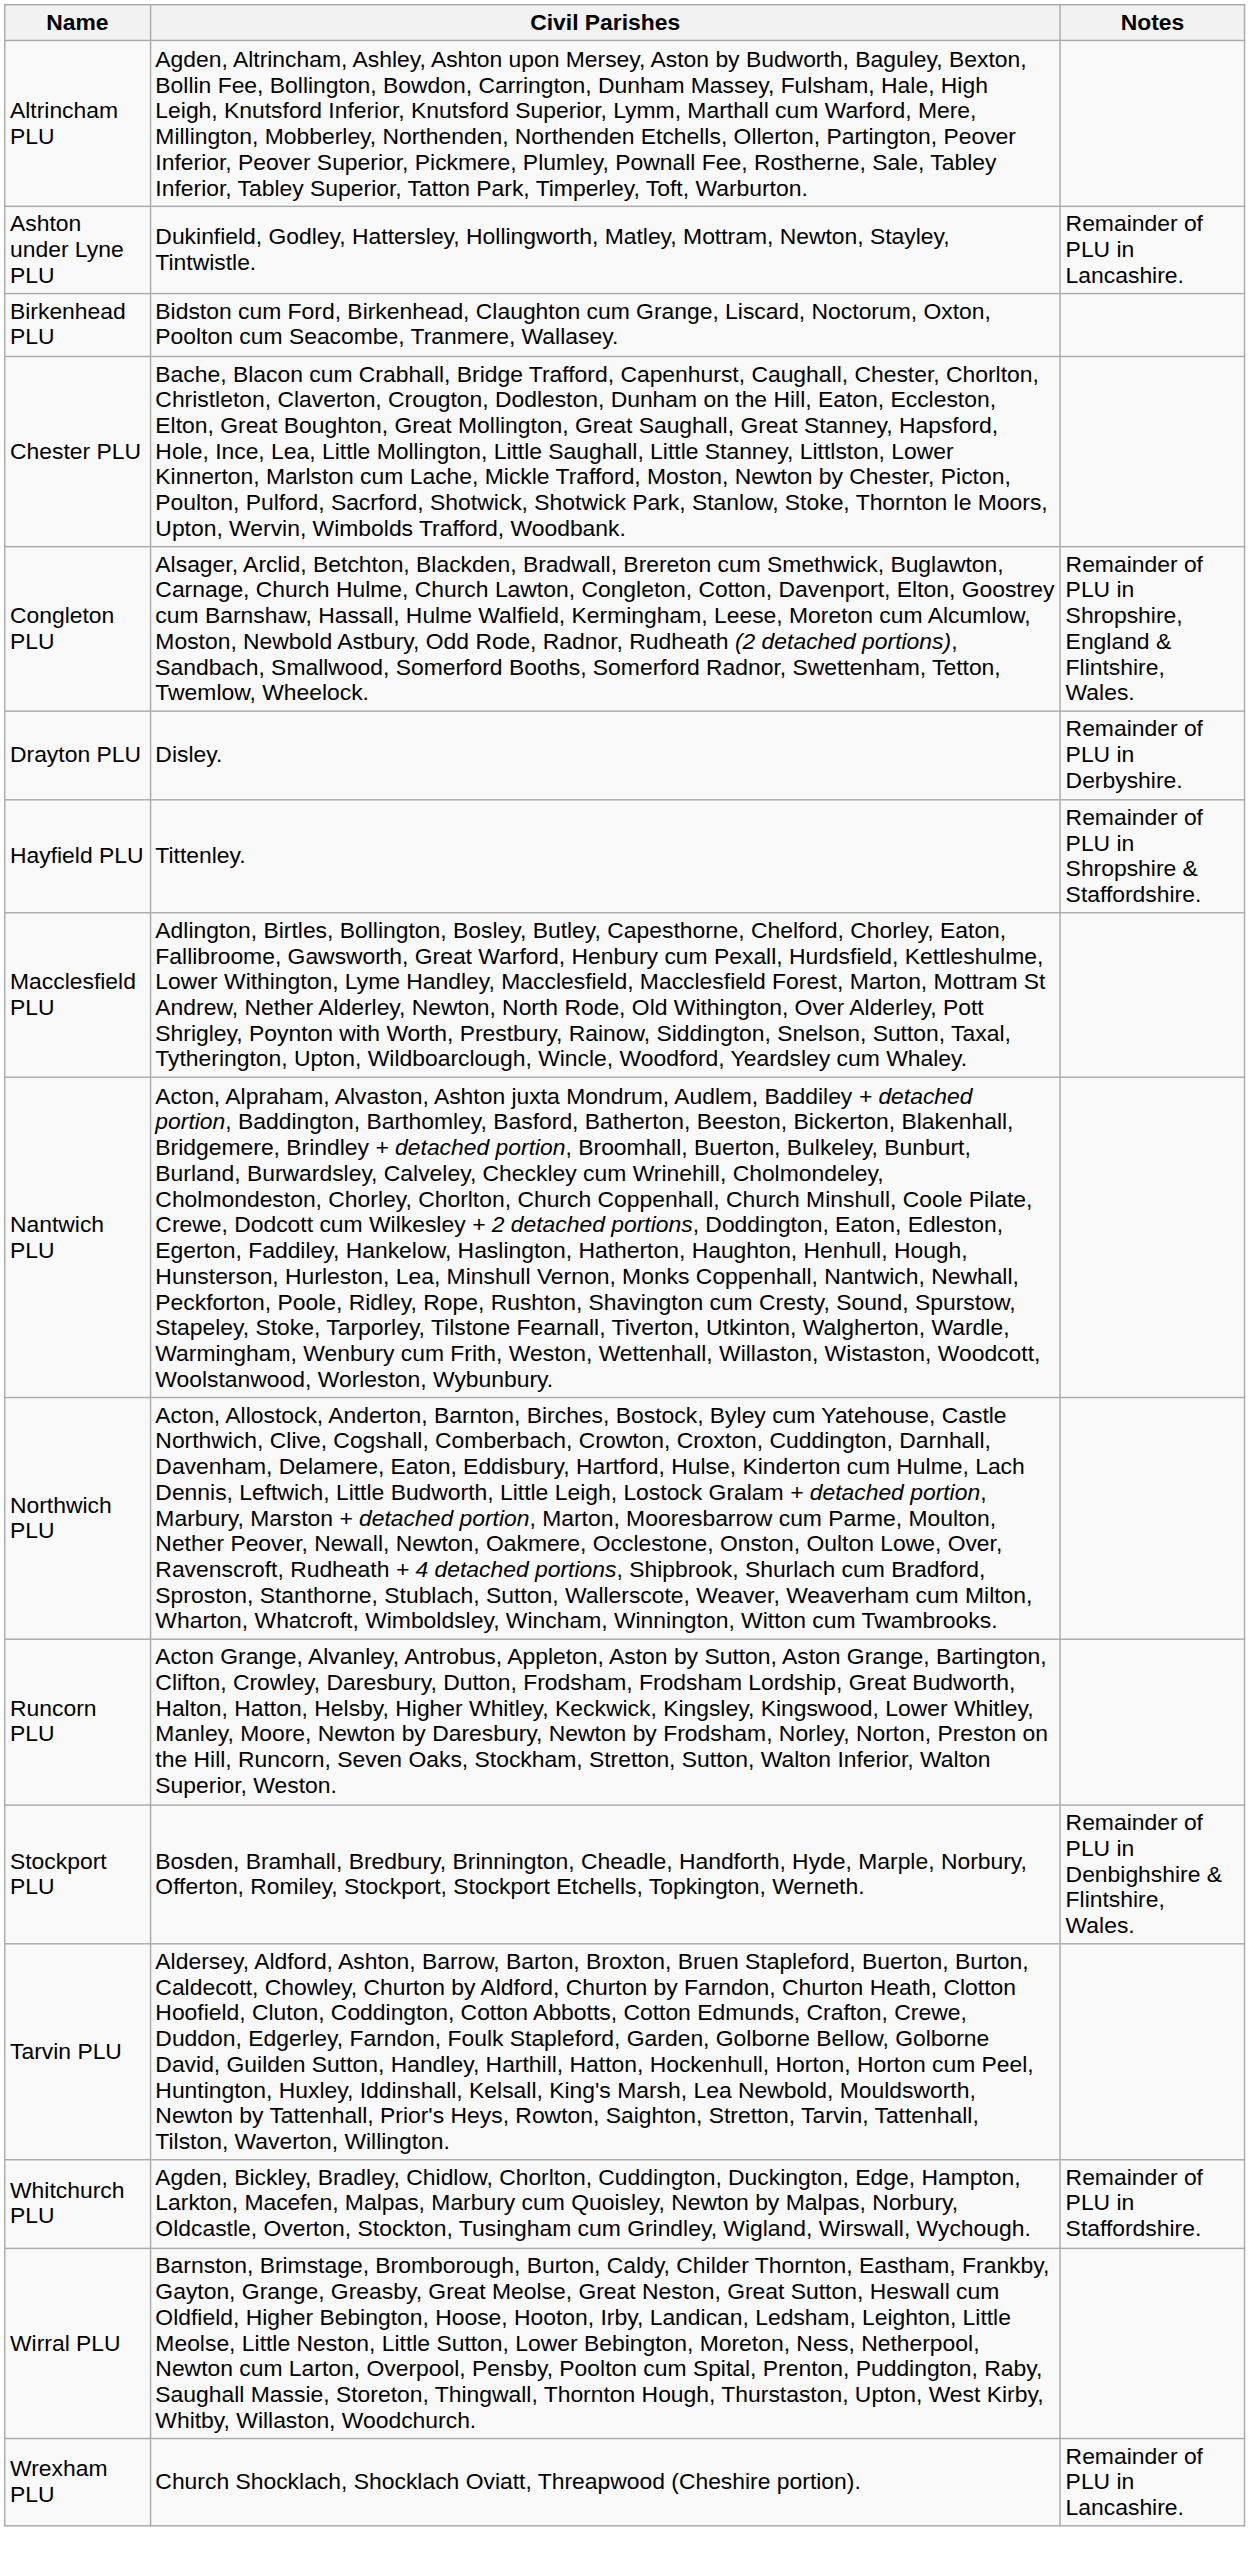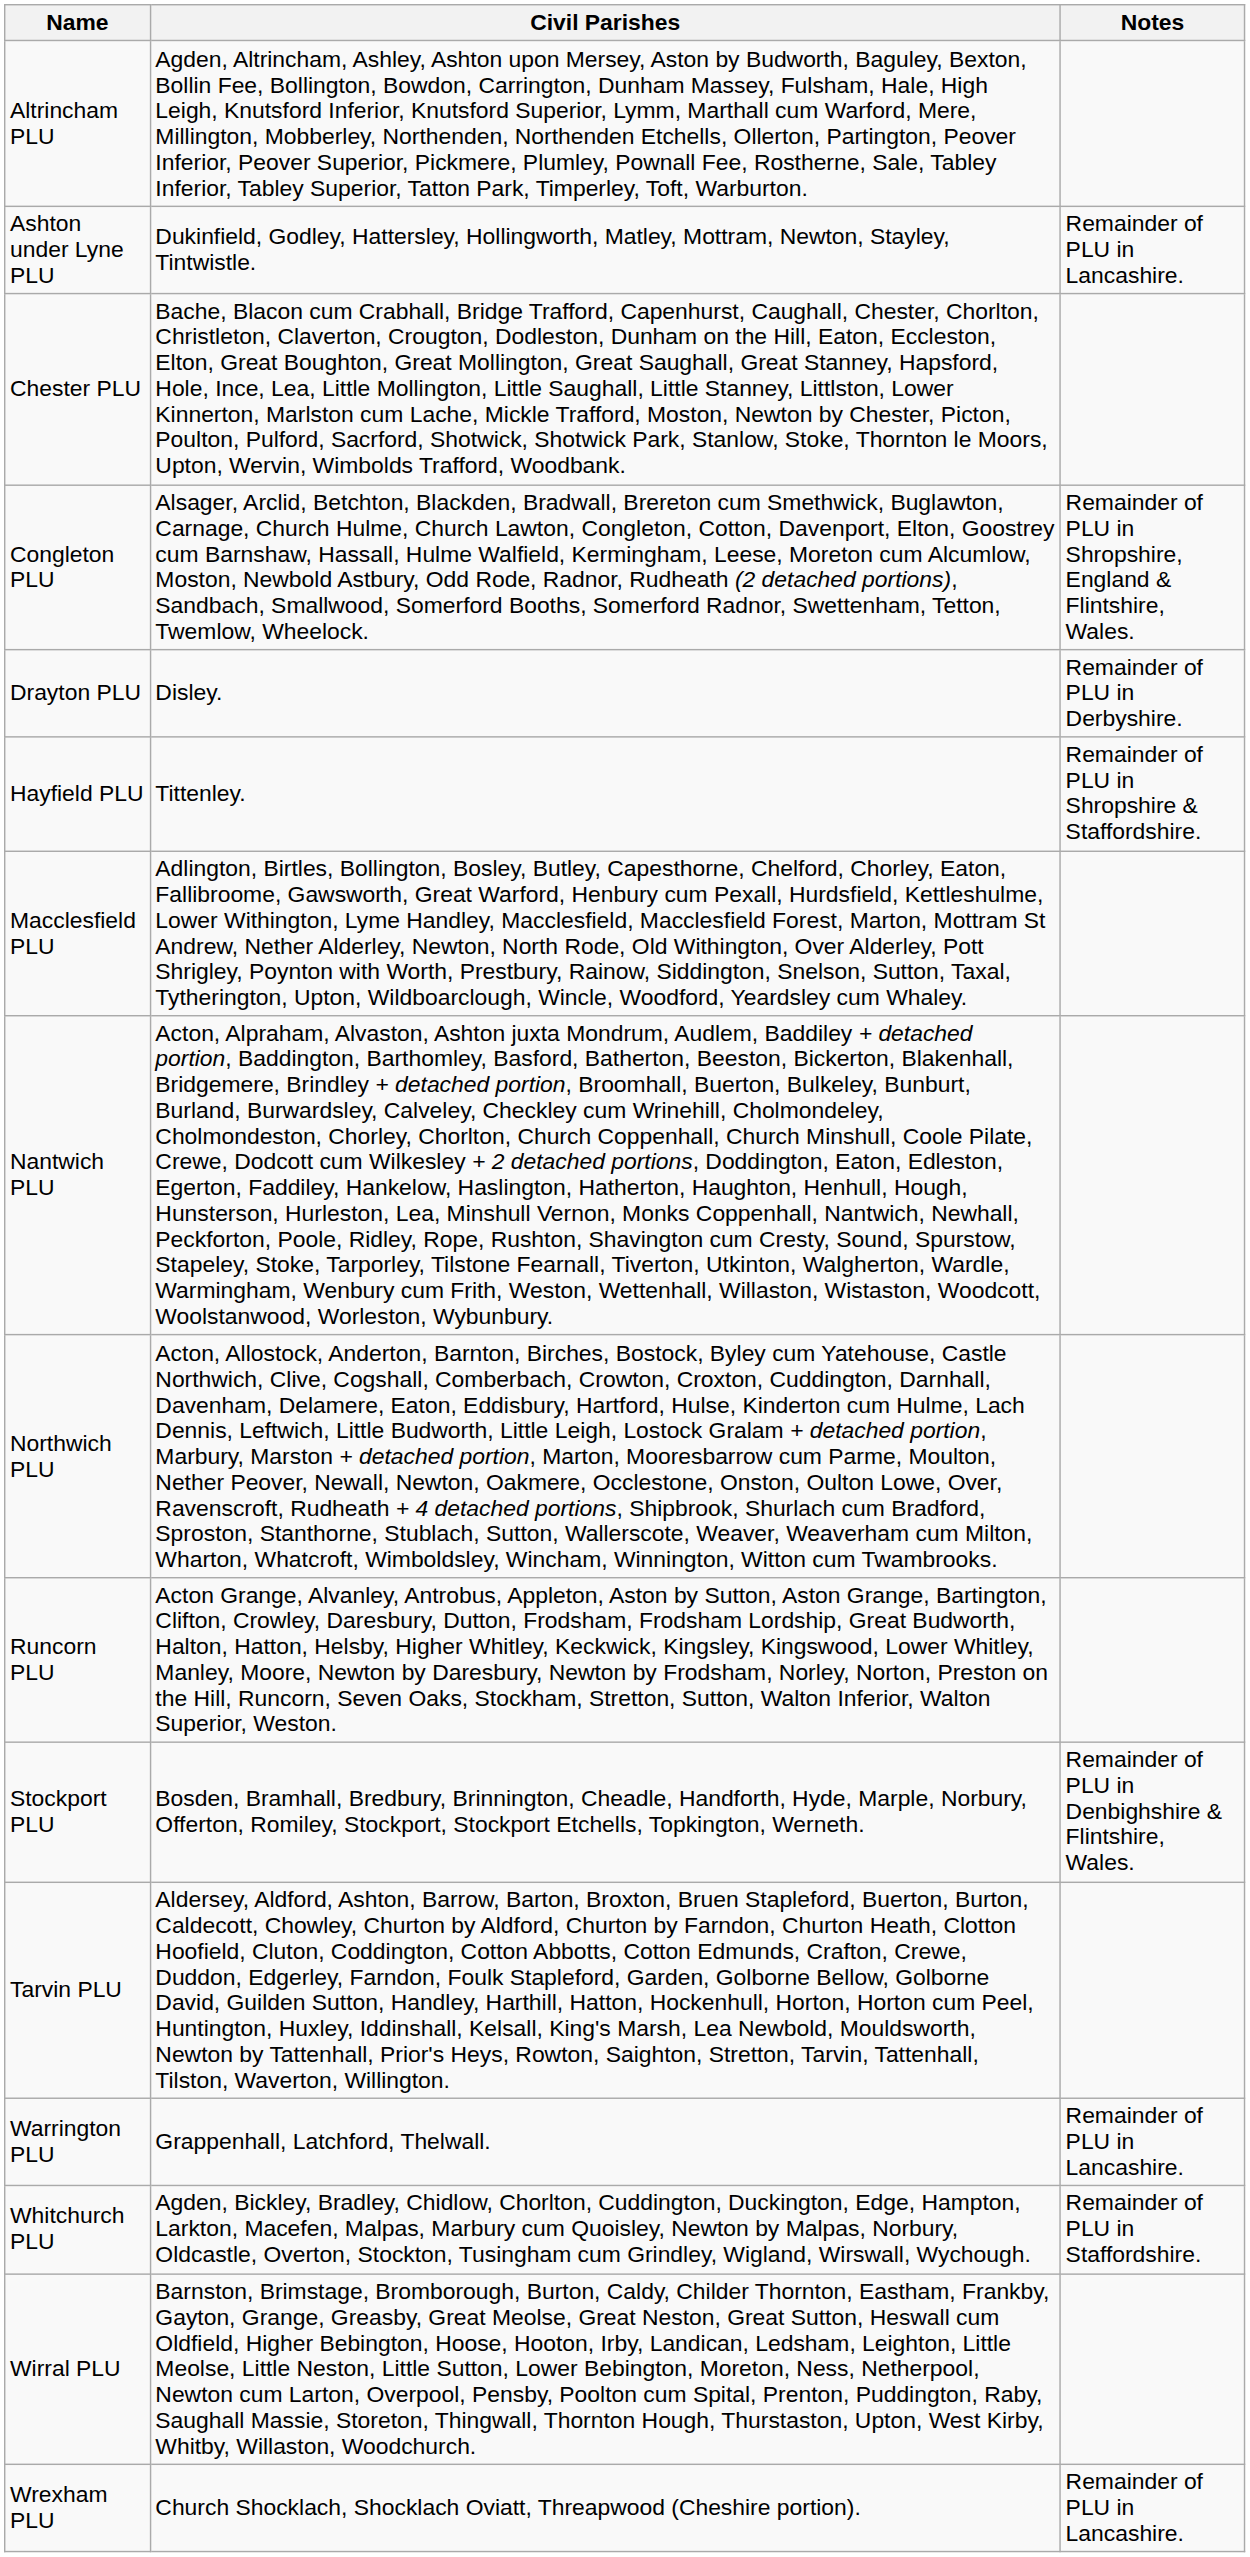 <table class="wikitable">
 <tr>
 <th>Name</th>
 <th>Civil Parishes</th>
 <th>Notes</th>
 </tr>
 <tr>
 <td>Altrincham PLU</td>
 <td>Agden, Altrincham, Ashley, Ashton upon Mersey, Aston by Budworth, Baguley, Bexton, Bollin Fee, Bollington, Bowdon, Carrington, Dunham Massey, Fulsham, Hale, High Leigh, Knutsford Inferior, Knutsford Superior, Lymm, Marthall cum Warford, Mere, Millington, Mobberley, Northenden, Northenden Etchells, Ollerton, Partington, Peover Inferior, Peover Superior, Pickmere, Plumley, Pownall Fee, Rostherne, Sale, Tabley Inferior, Tabley Superior, Tatton Park, Timperley, Toft, Warburton.</td>
 <td></td>
 </tr>
 <tr>
 <td>Ashton under Lyne PLU</td>
 <td>Dukinfield, Godley, Hattersley, Hollingworth, Matley, Mottram, Newton, Stayley, Tintwistle.</td>
 <td>Remainder of PLU in Lancashire.</td>
-</tr>
-<tr>
-<td>Birkenhead PLU</td>
-<td>Bidston cum Ford, Birkenhead, Claughton cum Grange, Liscard, Noctorum, Oxton, Poolton cum Seacombe, Tranmere, Wallasey.</td>
-<td></td>
 </tr>
 <tr>
 <td>Chester PLU</td>
 <td>Bache, Blacon cum Crabhall, Bridge Trafford, Capenhurst, Caughall, Chester, Chorlton, Christleton, Claverton, Crougton, Dodleston, Dunham on the Hill, Eaton, Eccleston, Elton, Great Boughton, Great Mollington, Great Saughall, Great Stanney, Hapsford, Hole, Ince, Lea, Little Mollington, Little Saughall, Little Stanney, Littlston, Lower Kinnerton, Marlston cum Lache, Mickle Trafford, Moston, Newton by Chester, Picton, Poulton, Pulford, Sacrford, Shotwick, Shotwick Park, Stanlow, Stoke, Thornton le Moors, Upton, Wervin, Wimbolds Trafford, Woodbank.</td>
 <td></td>
 </tr>
 <tr>
 <td>Congleton PLU</td>
 <td>Alsager, Arclid, Betchton, Blackden, Bradwall, Brereton cum Smethwick, Buglawton, Carnage, Church Hulme, Church Lawton, Congleton, Cotton, Davenport, Elton, Goostrey cum Barnshaw, Hassall, Hulme Walfield, Kermingham, Leese, Moreton cum Alcumlow, Moston, Newbold Astbury, Odd Rode, Radnor, Rudheath <em>(2 detached portions)</em>, Sandbach, Smallwood, Somerford Booths, Somerford Radnor, Swettenham, Tetton, Twemlow, Wheelock.</td>
 <td>Remainder of PLU in Shropshire, England & Flintshire, Wales.</td>
 </tr>
 <tr>
 <td>Drayton PLU</td>
 <td>Disley.</td>
 <td>Remainder of PLU in Derbyshire.</td>
 </tr>
 <tr>
 <td>Hayfield PLU</td>
 <td>Tittenley.</td>
 <td>Remainder of PLU in Shropshire & Staffordshire.</td>
 </tr>
 <tr>
 <td>Macclesfield PLU</td>
 <td>Adlington, Birtles, Bollington, Bosley, Butley, Capesthorne, Chelford, Chorley, Eaton, Fallibroome, Gawsworth, Great Warford, Henbury cum Pexall, Hurdsfield, Kettleshulme, Lower Withington, Lyme Handley, Macclesfield, Macclesfield Forest, Marton, Mottram St Andrew, Nether Alderley, Newton, North Rode, Old Withington, Over Alderley, Pott Shrigley, Poynton with Worth, Prestbury, Rainow, Siddington, Snelson, Sutton, Taxal, Tytherington, Upton, Wildboarclough, Wincle, Woodford, Yeardsley cum Whaley.</td>
 <td></td>
 </tr>
 <tr>
 <td>Nantwich PLU</td>
 <td>Acton, Alpraham, Alvaston, Ashton juxta Mondrum, Audlem, Baddiley <em>+ detached portion</em>, Baddington, Barthomley, Basford, Batherton, Beeston, Bickerton, Blakenhall, Bridgemere, Brindley <em>+ detached portion</em>, Broomhall, Buerton, Bulkeley, Bunburt, Burland, Burwardsley, Calveley, Checkley cum Wrinehill, Cholmondeley, Cholmondeston, Chorley, Chorlton, Church Coppenhall, Church Minshull, Coole Pilate, Crewe, Dodcott cum Wilkesley <em>+ 2 detached portions</em>, Doddington, Eaton, Edleston, Egerton, Faddiley, Hankelow, Haslington, Hatherton, Haughton, Henhull, Hough, Hunsterson, Hurleston, Lea, Minshull Vernon, Monks Coppenhall, Nantwich, Newhall, Peckforton, Poole, Ridley, Rope, Rushton, Shavington cum Cresty, Sound, Spurstow, Stapeley, Stoke, Tarporley, Tilstone Fearnall, Tiverton, Utkinton, Walgherton, Wardle, Warmingham, Wenbury cum Frith, Weston, Wettenhall, Willaston, Wistaston, Woodcott, Woolstanwood, Worleston, Wybunbury.</td>
 <td></td>
 </tr>
 <tr>
 <td>Northwich PLU</td>
 <td>Acton, Allostock, Anderton, Barnton, Birches, Bostock, Byley cum Yatehouse, Castle Northwich, Clive, Cogshall, Comberbach, Crowton, Croxton, Cuddington, Darnhall, Davenham, Delamere, Eaton, Eddisbury, Hartford, Hulse, Kinderton cum Hulme, Lach Dennis, Leftwich, Little Budworth, Little Leigh, Lostock Gralam <em>+ detached portion</em>, Marbury, Marston <em>+ detached portion</em>, Marton, Mooresbarrow cum Parme, Moulton, Nether Peover, Newall, Newton, Oakmere, Occlestone, Onston, Oulton Lowe, Over, Ravenscroft, Rudheath <em>+ 4 detached portions</em>, Shipbrook, Shurlach cum Bradford, Sproston, Stanthorne, Stublach, Sutton, Wallerscote, Weaver, Weaverham cum Milton, Wharton, Whatcroft, Wimboldsley, Wincham, Winnington, Witton cum Twambrooks.</td>
 <td></td>
 </tr>
 <tr>
 <td>Runcorn PLU</td>
 <td>Acton Grange, Alvanley, Antrobus, Appleton, Aston by Sutton, Aston Grange, Bartington, Clifton, Crowley, Daresbury, Dutton, Frodsham, Frodsham Lordship, Great Budworth, Halton, Hatton, Helsby, Higher Whitley, Keckwick, Kingsley, Kingswood, Lower Whitley, Manley, Moore, Newton by Daresbury, Newton by Frodsham, Norley, Norton, Preston on the Hill, Runcorn, Seven Oaks, Stockham, Stretton, Sutton, Walton Inferior, Walton Superior, Weston.</td>
 <td></td>
 </tr>
 <tr>
 <td>Stockport PLU</td>
 <td>Bosden, Bramhall, Bredbury, Brinnington, Cheadle, Handforth, Hyde, Marple, Norbury, Offerton, Romiley, Stockport, Stockport Etchells, Topkington, Werneth.</td>
 <td>Remainder of PLU in Denbighshire & Flintshire, Wales.</td>
 </tr>
 <tr>
 <td>Tarvin PLU</td>
 <td>Aldersey, Aldford, Ashton, Barrow, Barton, Broxton, Bruen Stapleford, Buerton, Burton, Caldecott, Chowley, Churton by Aldford, Churton by Farndon, Churton Heath, Clotton Hoofield, Cluton, Coddington, Cotton Abbotts, Cotton Edmunds, Crafton, Crewe, Duddon, Edgerley, Farndon, Foulk Stapleford, Garden, Golborne Bellow, Golborne David, Guilden Sutton, Handley, Harthill, Hatton, Hockenhull, Horton, Horton cum Peel, Huntington, Huxley, Iddinshall, Kelsall, King's Marsh, Lea Newbold, Mouldsworth, Newton by Tattenhall, Prior's Heys, Rowton, Saighton, Stretton, Tarvin, Tattenhall, Tilston, Waverton, Willington.</td>
 <td></td>
 </tr>
 <tr>
+<td>Warrington PLU</td>
+<td>Grappenhall, Latchford, Thelwall.</td>
+<td>Remainder of PLU in Lancashire.</td>
+</tr>
+<tr>
 <td>Whitchurch PLU</td>
 <td>Agden, Bickley, Bradley, Chidlow, Chorlton, Cuddington, Duckington, Edge, Hampton, Larkton, Macefen, Malpas, Marbury cum Quoisley, Newton by Malpas, Norbury, Oldcastle, Overton, Stockton, Tusingham cum Grindley, Wigland, Wirswall, Wychough.</td>
 <td>Remainder of PLU in Staffordshire.</td>
 </tr>
 <tr>
 <td>Wirral PLU</td>
 <td>Barnston, Brimstage, Bromborough, Burton, Caldy, Childer Thornton, Eastham, Frankby, Gayton, Grange, Greasby, Great Meolse, Great Neston, Great Sutton, Heswall cum Oldfield, Higher Bebington, Hoose, Hooton, Irby, Landican, Ledsham, Leighton, Little Meolse, Little Neston, Little Sutton, Lower Bebington, Moreton, Ness, Netherpool, Newton cum Larton, Overpool, Pensby, Poolton cum Spital, Prenton, Puddington, Raby, Saughall Massie, Storeton, Thingwall, Thornton Hough, Thurstaston, Upton, West Kirby, Whitby, Willaston, Woodchurch.</td>
 <td></td>
 </tr>
 <tr>
 <td>Wrexham PLU</td>
 <td>Church Shocklach, Shocklach Oviatt, Threapwood (Cheshire portion).</td>
 <td>Remainder of PLU in Lancashire.</td>
 </tr>
 </table>
